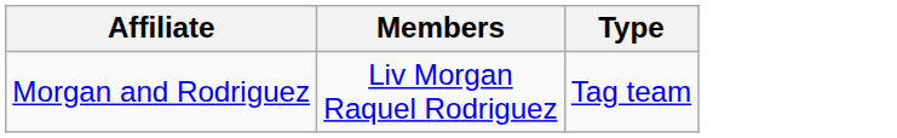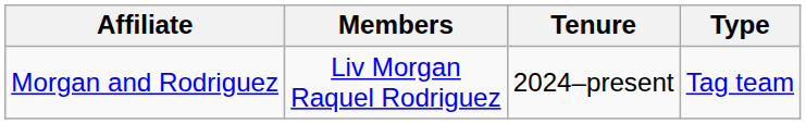 <table class="wikitable sortable" style="text-align:center;">
 <tr>
 <th>Affiliate</th>
 <th>Members</th>
+<th>Tenure</th>
 <th>Type</th>
 </tr>
 <tr>
 <td><a href='#'>Morgan and Rodriguez</a></td>
 <td><a href='#'>Liv Morgan</a><br><a href='#'>Raquel Rodriguez</a></td>
+<td>2024–present</td>
 <td><a href='#'>Tag team</a></td>
 </tr>
 </table>
